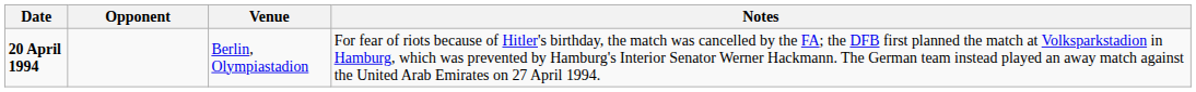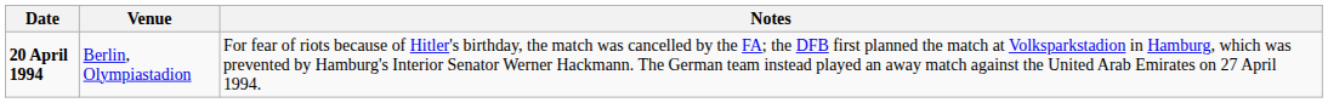 <table class="wikitable">
 <tr>
 <th>Date</th>
-<th style="width:140px">Opponent</th>
 <th>Venue</th>
 <th>Notes</th>
 </tr>
 <tr>
 <td><strong>20 April 1994</strong></td>
-<td></td>
 <td><a href='#'>Berlin</a>, <a href='#'>Olympiastadion</a></td>
 <td>For fear of riots because of <a href='#'>Hitler</a>'s birthday, the match was cancelled by the <a href='#'>FA</a>; the <a href='#'>DFB</a> first planned the match at <a href='#'>Volksparkstadion</a> in <a href='#'>Hamburg</a>, which was prevented by Hamburg's Interior Senator Werner Hackmann. The German team instead played an away match against the United Arab Emirates on 27 April 1994.</td>
 </tr>
 </table>
